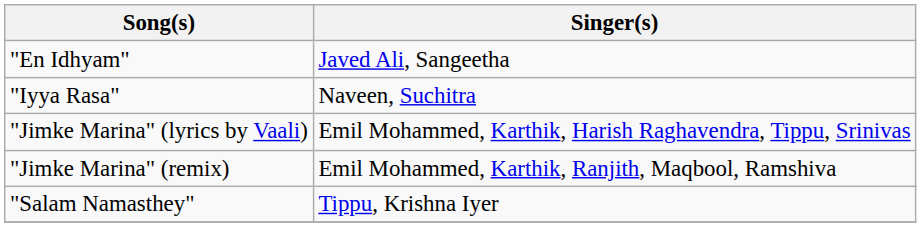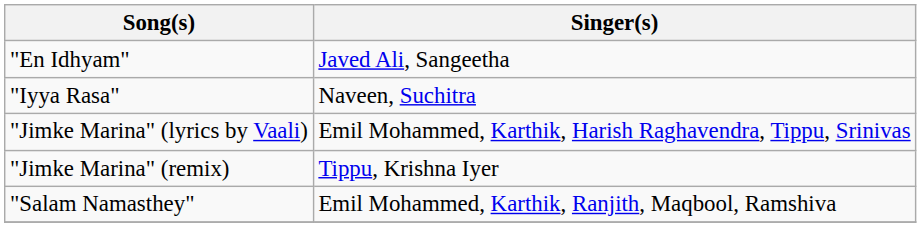 <table class="wikitable sortable">
 <tr>
 <th>Song(s)</th>
 <th>Singer(s)</th>
 </tr>
 <tr>
 <td>"En Idhyam"</td>
 <td><a href='#'>Javed Ali</a>, Sangeetha</td>
 </tr>
 <tr>
 <td>"Iyya Rasa"</td>
 <td>Naveen, <a href='#'>Suchitra</a></td>
 </tr>
 <tr>
 <td>"Jimke Marina" (lyrics by <a href='#'>Vaali</a>)</td>
 <td>Emil Mohammed, <a href='#'>Karthik</a>, <a href='#'>Harish Raghavendra</a>, <a href='#'>Tippu</a>, <a href='#'>Srinivas</a></td>
 </tr>
 <tr>
 <td>"Jimke Marina" (remix)</td>
-<td>Emil Mohammed, <a href='#'>Karthik</a>, <a href='#'>Ranjith</a>, Maqbool, Ramshiva</td>
+<td><a href='#'>Tippu</a>, Krishna Iyer</td>
 </tr>
 <tr>
 <td>"Salam Namasthey"</td>
-<td><a href='#'>Tippu</a>, Krishna Iyer</td>
+<td>Emil Mohammed, <a href='#'>Karthik</a>, <a href='#'>Ranjith</a>, Maqbool, Ramshiva</td>
 </tr>
 <tr>
 </tr>
 </table>
